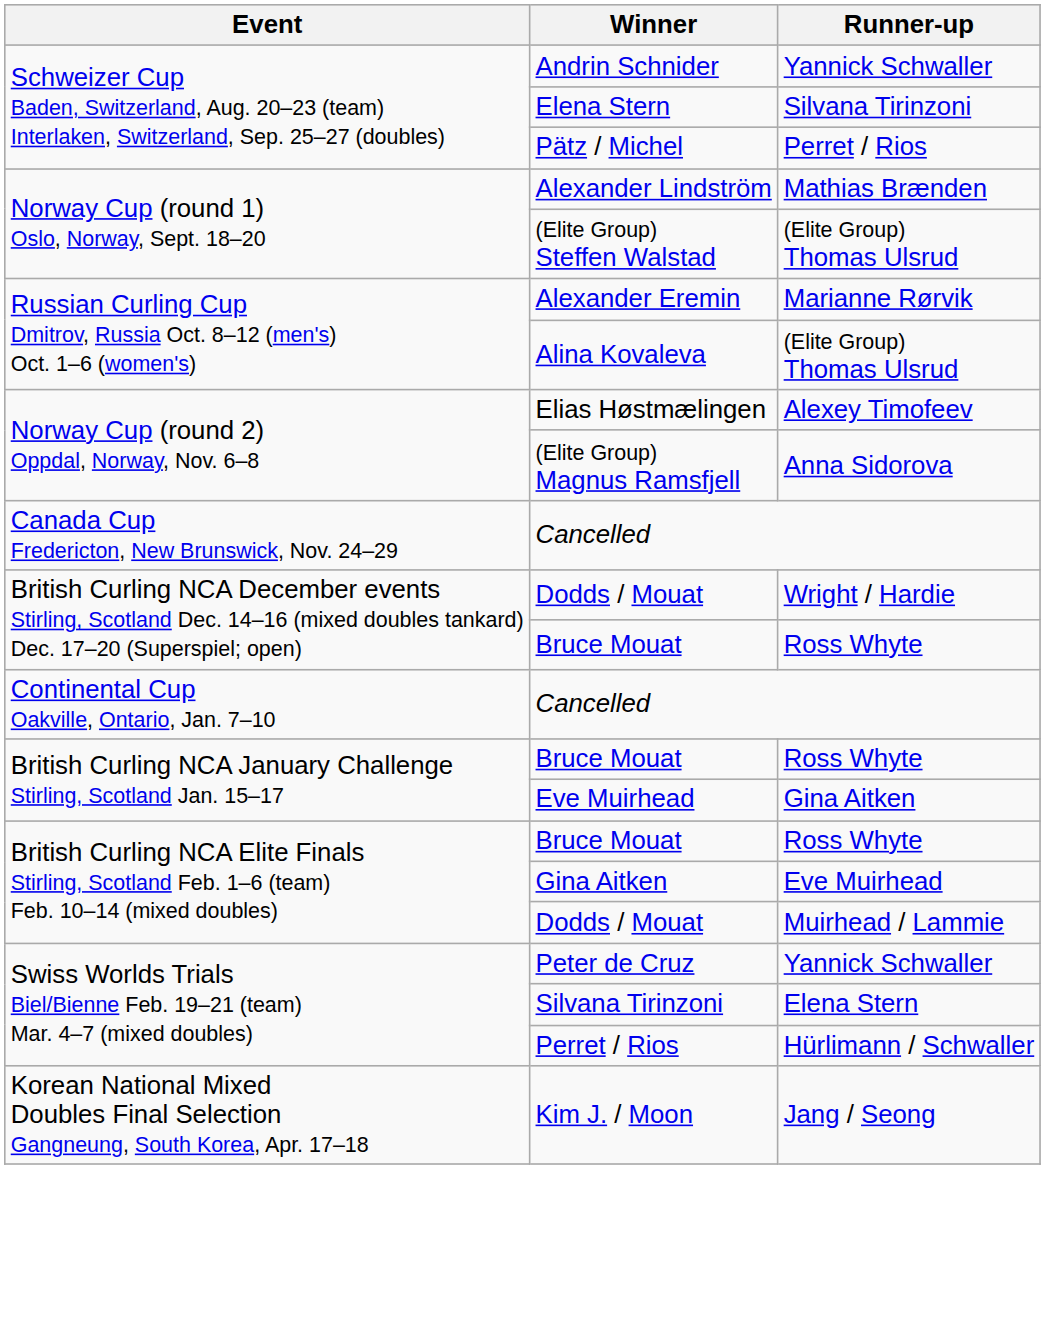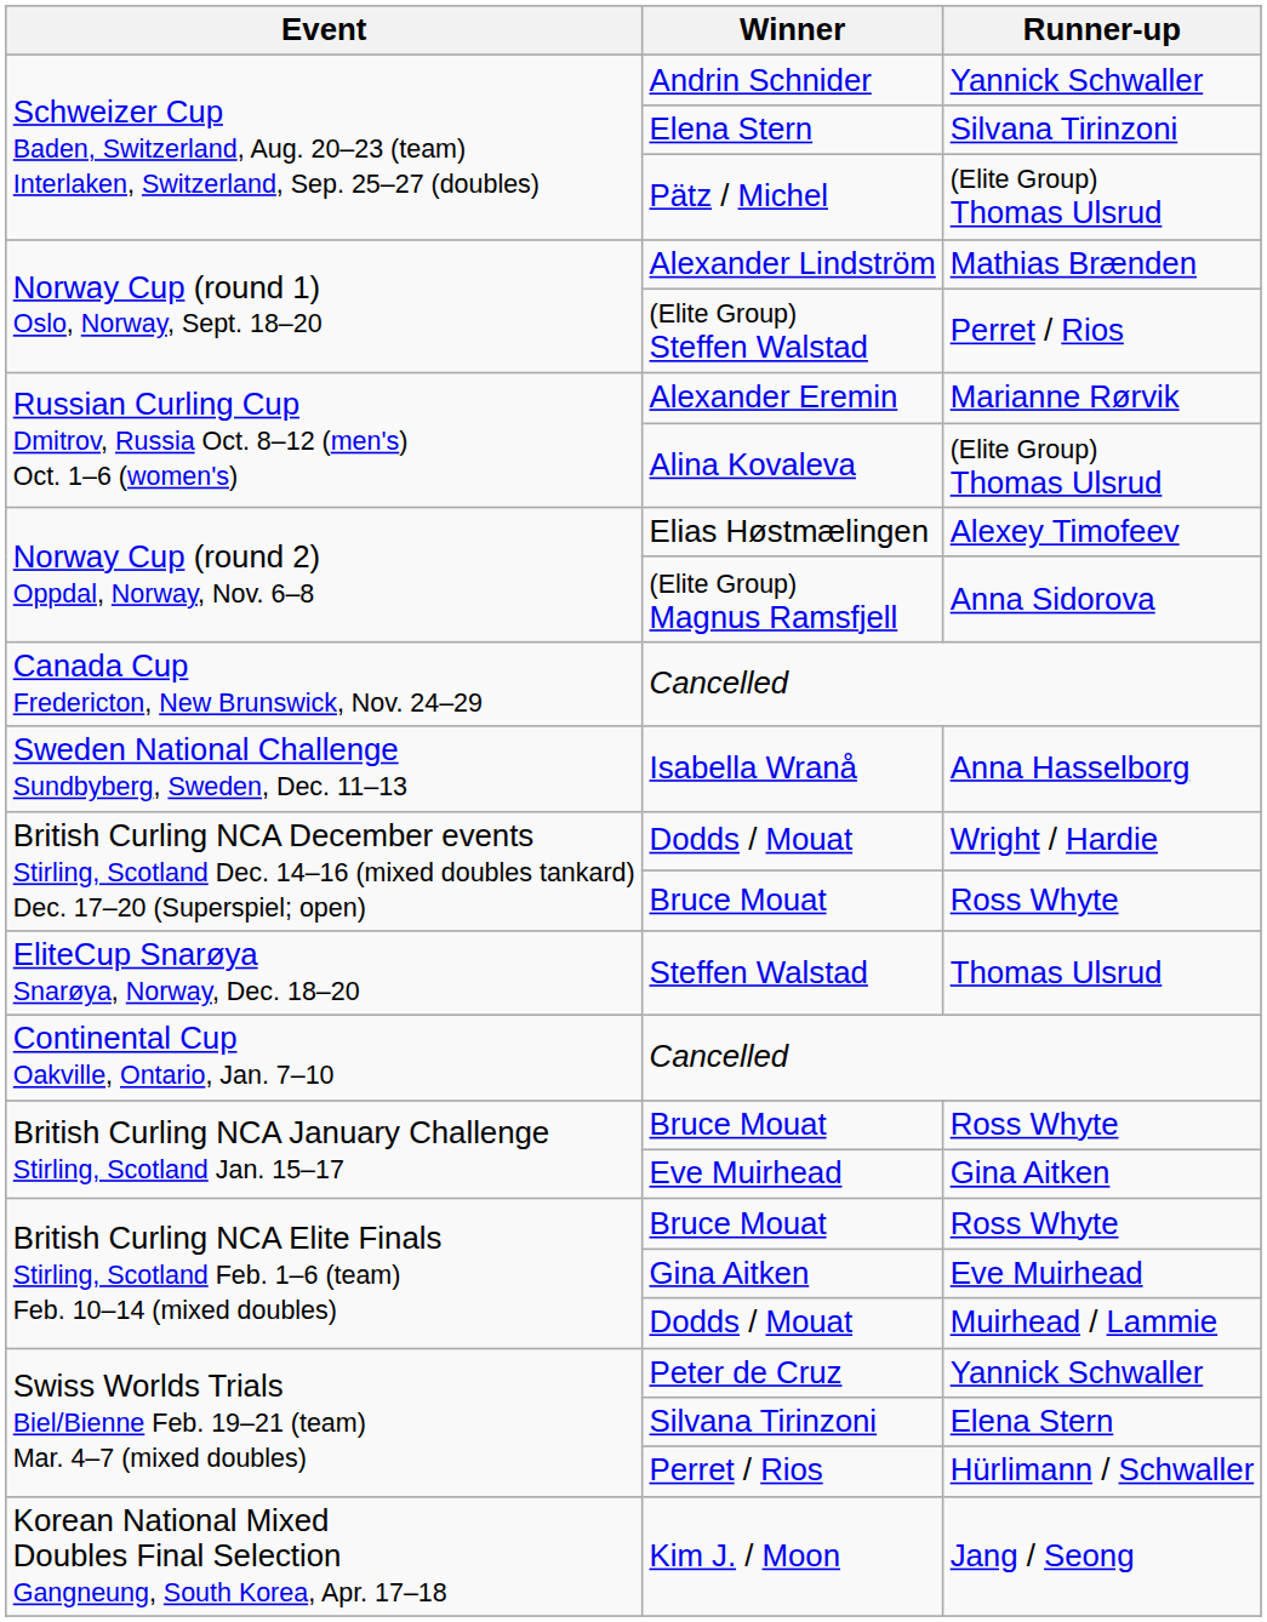 <table class="wikitable">
 <tr>
 <th>Event</th>
 <th>Winner</th>
 <th>Runner-up</th>
 </tr>
 <tr>
 <td rowspan=3><a href='#'>Schweizer Cup</a> <br> <small><a href='#'>Baden, Switzerland</a>, Aug. 20–23 (team) <br> <a href='#'>Interlaken</a>, <a href='#'>Switzerland</a>, Sep. 25–27 (doubles)</small></td>
 <td> <a href='#'>Andrin Schnider</a></td>
 <td> <a href='#'>Yannick Schwaller</a></td>
 </tr>
 <tr>
 <td> <a href='#'>Elena Stern</a></td>
 <td> <a href='#'>Silvana Tirinzoni</a></td>
 </tr>
 <tr>
 <td> <a href='#'>Pätz</a> / <a href='#'>Michel</a></td>
-<td> <a href='#'>Perret</a> / <a href='#'>Rios</a></td>
+<td><small>(Elite Group)</small> <br> <a href='#'>Thomas Ulsrud</a></td>
 </tr>
 <tr>
 <td rowspan=2><a href='#'>Norway Cup</a> (round 1) <br> <small><a href='#'>Oslo</a>, <a href='#'>Norway</a>, Sept. 18–20</small></td>
 <td> <a href='#'>Alexander Lindström</a></td>
 <td> <a href='#'>Mathias Brænden</a></td>
 </tr>
 <tr>
 <td><small>(Elite Group)</small> <br>  <a href='#'>Steffen Walstad</a></td>
-<td><small>(Elite Group)</small> <br> <a href='#'>Thomas Ulsrud</a></td>
+<td> <a href='#'>Perret</a> / <a href='#'>Rios</a></td>
 </tr>
 <tr>
 <td rowspan=2><a href='#'>Russian Curling Cup</a> <br> <small><a href='#'>Dmitrov</a>, <a href='#'>Russia</a> Oct. 8–12 (<a href='#'>men's</a>) <br> Oct. 1–6 (<a href='#'>women's</a>) </small></td>
 <td> <a href='#'>Alexander Eremin</a></td>
 <td> <a href='#'>Marianne Rørvik</a></td>
 </tr>
 <tr>
 <td> <a href='#'>Alina Kovaleva</a></td>
 <td><small>(Elite Group)</small> <br> <a href='#'>Thomas Ulsrud</a></td>
 </tr>
 <tr>
 <td rowspan=2><a href='#'>Norway Cup</a> (round 2) <br> <small><a href='#'>Oppdal</a>, <a href='#'>Norway</a>, Nov. 6–8</small></td>
 <td> Elias Høstmælingen</td>
 <td> <a href='#'>Alexey Timofeev</a></td>
 </tr>
 <tr>
 <td><small>(Elite Group)</small> <br>   <a href='#'>Magnus Ramsfjell</a></td>
 <td> <a href='#'>Anna Sidorova</a></td>
 </tr>
 <tr>
 <td><a href='#'>Canada Cup</a> <br> <small><a href='#'>Fredericton</a>, <a href='#'>New Brunswick</a>, Nov. 24–29</small></td>
 <td colspan="2"><em>Cancelled</em></td>
 </tr>
 <tr>
+<td><a href='#'>Sweden National Challenge</a><br> <small><a href='#'>Sundbyberg</a>, <a href='#'>Sweden</a>, Dec. 11–13</small></td>
+<td> <a href='#'>Isabella Wranå</a></td>
+<td> <a href='#'>Anna Hasselborg</a></td>
+</tr>
+<tr>
 <td rowspan=2>British Curling NCA December events <br> <small><a href='#'>Stirling, Scotland</a> Dec. 14–16 (mixed doubles tankard) <br> Dec. 17–20 (Superspiel; open) </small></td>
 <td> <a href='#'>Dodds</a> / <a href='#'>Mouat</a></td>
 <td> <a href='#'>Wright</a> / <a href='#'>Hardie</a></td>
 </tr>
 <tr>
 <td> <a href='#'>Bruce Mouat</a></td>
 <td> <a href='#'>Ross Whyte</a></td>
+</tr>
+<tr>
+<td><a href='#'>EliteCup Snarøya</a><br> <small><a href='#'>Snarøya</a>, <a href='#'>Norway</a>, Dec. 18–20</small></td>
+<td> <a href='#'>Steffen Walstad</a></td>
+<td> <a href='#'>Thomas Ulsrud</a></td>
 </tr>
 <tr>
 <td><a href='#'>Continental Cup</a> <br> <small><a href='#'>Oakville</a>, <a href='#'>Ontario</a>, Jan. 7–10</small></td>
 <td colspan="2"><em>Cancelled</em></td>
 </tr>
 <tr>
 <td rowspan=2>British Curling NCA January Challenge <br> <small><a href='#'>Stirling, Scotland</a> Jan. 15–17</small></td>
 <td> <a href='#'>Bruce Mouat</a></td>
 <td> <a href='#'>Ross Whyte</a></td>
 </tr>
 <tr>
 <td> <a href='#'>Eve Muirhead</a></td>
 <td> <a href='#'>Gina Aitken</a></td>
 </tr>
 <tr>
 <td rowspan=3>British Curling NCA Elite Finals <br> <small><a href='#'>Stirling, Scotland</a> Feb. 1–6 (team) <br> Feb. 10–14 (mixed doubles)</small></td>
 <td> <a href='#'>Bruce Mouat</a></td>
 <td> <a href='#'>Ross Whyte</a></td>
 </tr>
 <tr>
 <td> <a href='#'>Gina Aitken</a></td>
 <td> <a href='#'>Eve Muirhead</a></td>
 </tr>
 <tr>
 <td> <a href='#'>Dodds</a> / <a href='#'>Mouat</a></td>
 <td> <a href='#'>Muirhead</a> / <a href='#'>Lammie</a></td>
 </tr>
 <tr>
 <td rowspan=3>Swiss Worlds Trials <br> <small><a href='#'>Biel/Bienne</a> Feb. 19–21 (team) <br> Mar. 4–7 (mixed doubles)</small></td>
 <td> <a href='#'>Peter de Cruz</a></td>
 <td> <a href='#'>Yannick Schwaller</a></td>
 </tr>
 <tr>
 <td> <a href='#'>Silvana Tirinzoni</a></td>
 <td> <a href='#'>Elena Stern</a></td>
 </tr>
 <tr>
 <td> <a href='#'>Perret</a> / <a href='#'>Rios</a></td>
 <td> <a href='#'>Hürlimann</a> / <a href='#'>Schwaller</a></td>
 </tr>
 <tr>
 <td>Korean National Mixed <br> Doubles Final Selection <br> <small><a href='#'>Gangneung</a>, <a href='#'>South Korea</a>, Apr. 17–18</small></td>
 <td> <a href='#'>Kim J.</a> / <a href='#'>Moon</a></td>
 <td> <a href='#'>Jang</a> / <a href='#'>Seong</a></td>
 </tr>
 </table>
